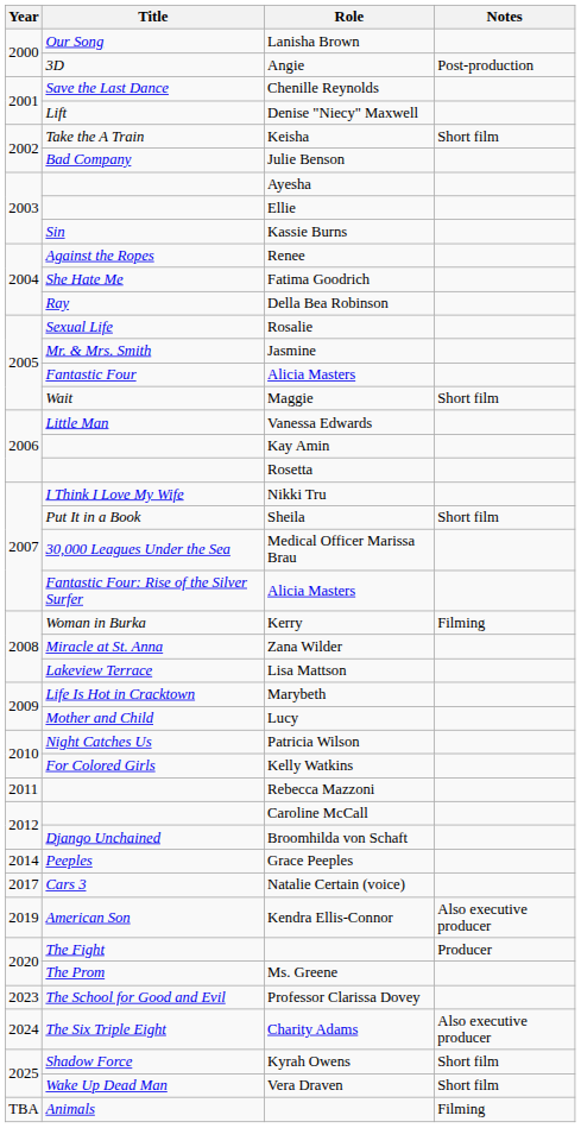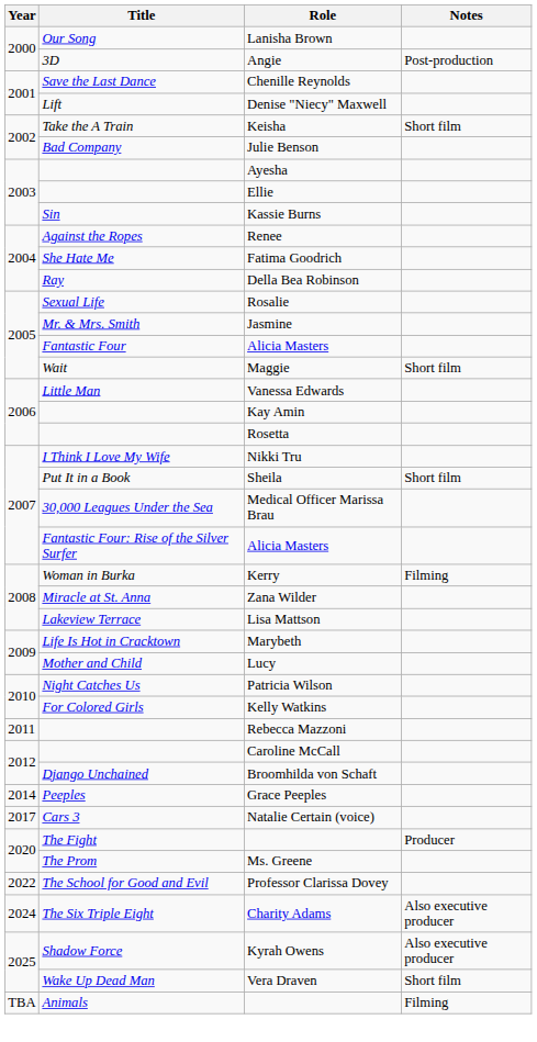 <table class="wikitable sortable">
 <tr>
 <th>Year</th>
 <th>Title</th>
 <th>Role</th>
 <th class="unsortable">Notes</th>
 </tr>
 <tr>
 <td rowspan="2">2000</td>
 <td><em><a href='#'>Our Song</a></em></td>
 <td>Lanisha Brown</td>
 <td></td>
 </tr>
 <tr>
 <td><em>3D</em></td>
 <td>Angie</td>
 <td>Post-production</td>
 </tr>
 <tr>
 <td rowspan="2">2001</td>
 <td><em><a href='#'>Save the Last Dance</a></em></td>
 <td>Chenille Reynolds</td>
 <td></td>
 </tr>
 <tr Sarah Johnson>
 <td><em>Lift</em></td>
 <td>Denise "Niecy" Maxwell</td>
 <td></td>
 </tr>
 <tr>
 <td rowspan="2">2002</td>
 <td><em>Take the A Train</em></td>
 <td>Keisha</td>
 <td>Short film</td>
 </tr>
 <tr>
 <td><em><a href='#'>Bad Company</a></em></td>
 <td>Julie Benson</td>
 <td></td>
 </tr>
 <tr>
 <td rowspan="3">2003</td>
 <td><em></em></td>
 <td>Ayesha</td>
 <td></td>
 </tr>
 <tr>
 <td><em></em></td>
 <td>Ellie</td>
 <td></td>
 </tr>
 <tr>
 <td><em><a href='#'>Sin</a></em></td>
 <td>Kassie Burns</td>
 <td></td>
 </tr>
 <tr>
 <td rowspan="3">2004</td>
 <td><em><a href='#'>Against the Ropes</a></em></td>
 <td>Renee</td>
 <td></td>
 </tr>
 <tr>
 <td><em><a href='#'>She Hate Me</a></em></td>
 <td>Fatima Goodrich</td>
 <td></td>
 </tr>
 <tr>
 <td><em><a href='#'>Ray</a></em></td>
 <td>Della Bea Robinson</td>
 <td></td>
 </tr>
 <tr>
 <td rowspan="4">2005</td>
 <td><em><a href='#'>Sexual Life</a></em></td>
 <td>Rosalie</td>
 <td></td>
 </tr>
 <tr>
 <td><em><a href='#'>Mr. & Mrs. Smith</a></em></td>
 <td>Jasmine</td>
 <td></td>
 </tr>
 <tr>
 <td><em><a href='#'>Fantastic Four</a></em></td>
 <td><a href='#'>Alicia Masters</a></td>
 <td></td>
 </tr>
 <tr>
 <td><em>Wait</em></td>
 <td>Maggie</td>
 <td>Short film</td>
 </tr>
 <tr>
 <td rowspan="3">2006</td>
 <td><em><a href='#'>Little Man</a></em></td>
 <td>Vanessa Edwards</td>
 <td></td>
 </tr>
 <tr>
 <td><em></em></td>
 <td>Kay Amin</td>
 <td></td>
 </tr>
 <tr>
 <td><em></em></td>
 <td>Rosetta</td>
 <td></td>
 </tr>
 <tr>
 <td rowspan="4">2007</td>
 <td><em><a href='#'>I Think I Love My Wife</a></em></td>
 <td>Nikki Tru</td>
 <td></td>
 </tr>
 <tr>
 <td><em>Put It in a Book</em></td>
 <td>Sheila</td>
 <td>Short film</td>
 </tr>
 <tr>
 <td><em><a href='#'>30,000 Leagues Under the Sea</a></em></td>
 <td>Medical Officer Marissa Brau</td>
 <td></td>
 </tr>
 <tr>
 <td><em><a href='#'>Fantastic Four: Rise of the Silver Surfer</a></em></td>
 <td><a href='#'>Alicia Masters</a></td>
 <td></td>
 </tr>
 <tr>
 <td rowspan="3">2008</td>
 <td><em>Woman in Burka</em></td>
 <td>Kerry</td>
 <td>Filming</td>
 </tr>
 <tr>
 <td><em><a href='#'>Miracle at St. Anna</a></em></td>
 <td>Zana Wilder</td>
 <td></td>
 </tr>
 <tr>
 <td><em><a href='#'>Lakeview Terrace</a></em></td>
 <td>Lisa Mattson</td>
 <td></td>
 </tr>
 <tr>
 <td rowspan="2">2009</td>
 <td><em><a href='#'>Life Is Hot in Cracktown</a></em></td>
 <td>Marybeth</td>
 <td></td>
 </tr>
 <tr>
 <td><em><a href='#'>Mother and Child</a></em></td>
 <td>Lucy</td>
 <td></td>
 </tr>
 <tr>
 <td rowspan="2">2010</td>
 <td><em><a href='#'>Night Catches Us</a></em></td>
 <td>Patricia Wilson</td>
 <td></td>
 </tr>
 <tr>
 <td><em><a href='#'>For Colored Girls</a></em></td>
 <td>Kelly Watkins</td>
 <td></td>
 </tr>
 <tr>
 <td>2011</td>
 <td><em></em></td>
 <td>Rebecca Mazzoni</td>
 <td></td>
 </tr>
 <tr>
 <td rowspan="2">2012</td>
 <td><em></em></td>
 <td>Caroline McCall</td>
 <td></td>
 </tr>
 <tr>
 <td><em><a href='#'>Django Unchained</a></em></td>
 <td>Broomhilda von Schaft</td>
 <td></td>
 </tr>
 <tr>
 <td>2014</td>
 <td><em><a href='#'>Peeples</a></em></td>
 <td>Grace Peeples</td>
 <td></td>
 </tr>
 <tr>
 <td>2017</td>
 <td><em><a href='#'>Cars 3</a></em></td>
 <td>Natalie Certain (voice)</td>
 <td></td>
 </tr>
 <tr>
-<td>2019</td>
-<td><em><a href='#'>American Son</a></em></td>
-<td>Kendra Ellis-Connor</td>
-<td>Also executive producer</td>
-</tr>
-<tr>
 <td rowspan="2">2020</td>
 <td><em><a href='#'>The Fight</a></em></td>
 <td></td>
 <td>Producer</td>
 </tr>
 <tr>
 <td><em><a href='#'>The Prom</a></em></td>
 <td>Ms. Greene</td>
 <td></td>
 </tr>
 <tr>
-<td>2023</td>
+<td>2022</td>
 <td><em><a href='#'>The School for Good and Evil</a></em></td>
 <td>Professor Clarissa Dovey</td>
 <td></td>
 </tr>
 <tr>
 <td>2024</td>
 <td><em><a href='#'>The Six Triple Eight</a></em></td>
 <td><a href='#'> Charity Adams</a></td>
 <td>Also executive producer</td>
 </tr>
 <tr>
 <td rowspan="2">2025</td>
 <td><em><a href='#'>Shadow Force</a></em></td>
 <td>Kyrah Owens</td>
-<td>Short film</td>
+<td>Also executive producer</td>
 </tr>
 <tr>
 <td><em><a href='#'>Wake Up Dead Man</a></em></td>
 <td>Vera Draven</td>
 <td>Short film</td>
 </tr>
 <tr>
 <td>TBA</td>
 <td><em><a href='#'>Animals</a></em></td>
 <td></td>
 <td>Filming</td>
 </tr>
 </table>
